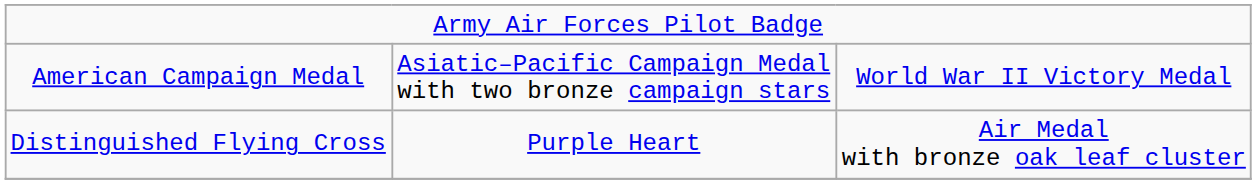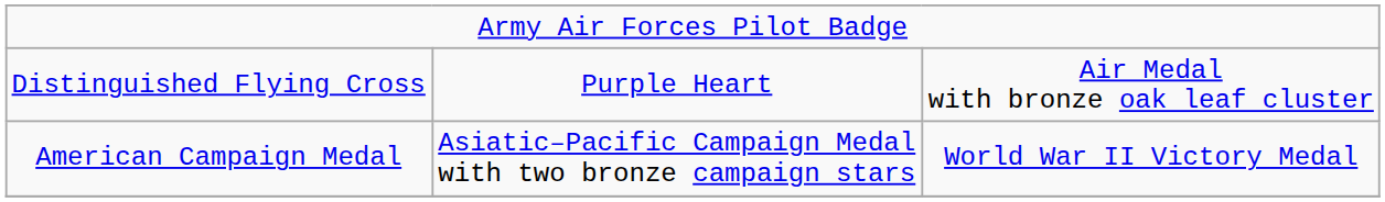 <table class="wikitable" style="margin:1em auto; text-align:center;">
 <tr>
 <td colspan="3"><a href='#'>Army Air Forces Pilot Badge</a></td>
+</tr>
+<tr>
+<td><a href='#'>Distinguished Flying Cross</a></td>
+<td><a href='#'>Purple Heart</a></td>
+<td><a href='#'>Air Medal</a><br>with bronze <a href='#'>oak leaf cluster</a></td>
 </tr>
 <tr>
 <td><a href='#'>American Campaign Medal</a></td>
 <td><a href='#'>Asiatic–Pacific Campaign Medal</a><br>with two bronze <a href='#'>campaign stars</a></td>
 <td><a href='#'>World War II Victory Medal</a></td>
 </tr>
 <tr>
-<td><a href='#'>Distinguished Flying Cross</a></td>
-<td><a href='#'>Purple Heart</a></td>
-<td><a href='#'>Air Medal</a><br>with bronze <a href='#'>oak leaf cluster</a></td>
-</tr>
-<tr>
 </tr>
 </table>
